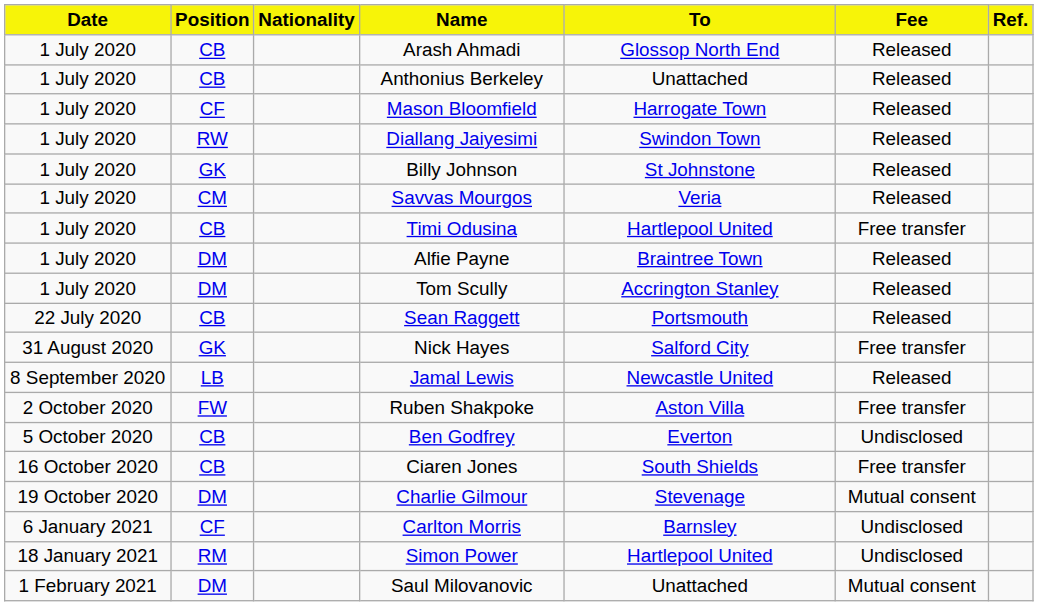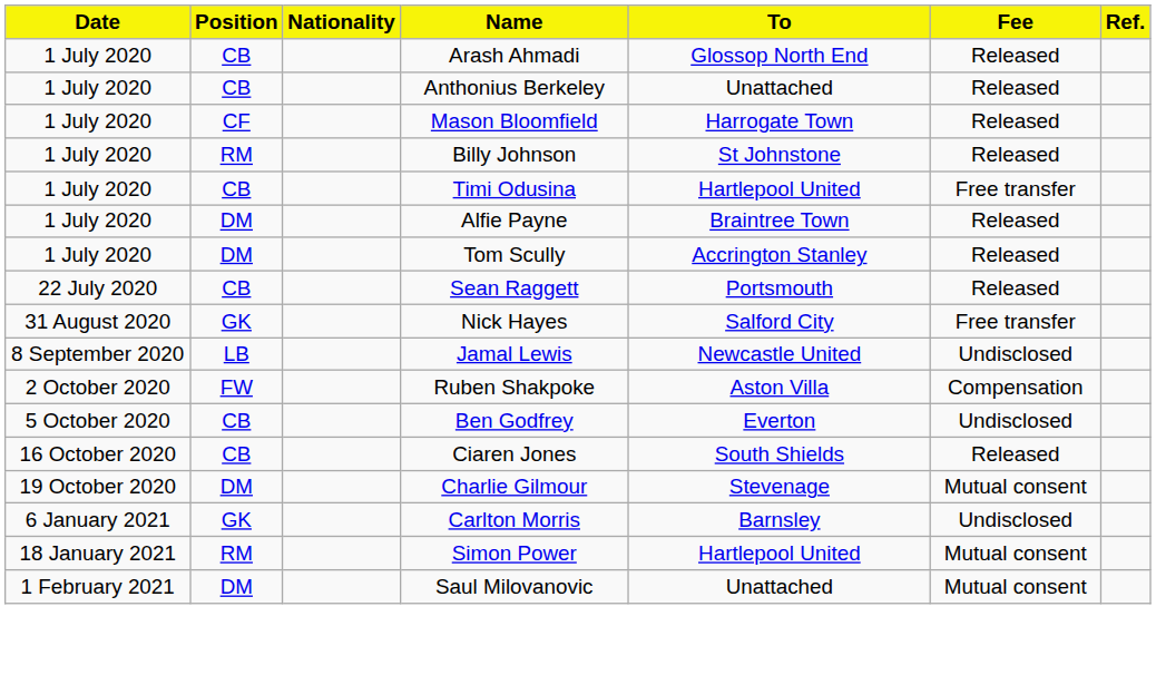 <table class="wikitable"  style="text-align:center; font-size:90%; ">
 <tr>
 <th style="background:#F7F408; color:#000000; width:120px;">Date</th>
 <th style="background:#F7F408; color:#000000; width:50px;">Position</th>
 <th style="background:#F7F408; color:#000000; width:50px;">Nationality</th>
 <th style="background:#F7F408; color:#000000; width:150px;">Name</th>
 <th style="background:#F7F408; color:#000000; width:200px;">To</th>
 <th style="background:#F7F408; color:#000000; width:110px;">Fee</th>
 <th style="background:#F7F408; color:#000000; width:25px;">Ref.</th>
 </tr>
 <tr>
 <td>1 July 2020</td>
 <td><a href='#'>CB</a></td>
 <td></td>
 <td>Arash Ahmadi</td>
 <td> <a href='#'>Glossop North End</a></td>
 <td>Released</td>
 <td></td>
 </tr>
 <tr>
 <td>1 July 2020</td>
 <td><a href='#'>CB</a></td>
 <td></td>
 <td>Anthonius Berkeley</td>
 <td> Unattached</td>
 <td>Released</td>
 <td></td>
 </tr>
 <tr>
 <td>1 July 2020</td>
 <td><a href='#'>CF</a></td>
 <td></td>
 <td><a href='#'>Mason Bloomfield</a></td>
 <td> <a href='#'>Harrogate Town</a></td>
 <td>Released</td>
 <td></td>
 </tr>
 <tr>
 <td>1 July 2020</td>
-<td><a href='#'>RW</a></td>
-<td></td>
-<td><a href='#'>Diallang Jaiyesimi</a></td>
-<td> <a href='#'>Swindon Town</a></td>
-<td>Released</td>
-<td></td>
-</tr>
-<tr>
-<td>1 July 2020</td>
-<td><a href='#'>GK</a></td>
+<td><a href='#'>RM</a></td>
 <td></td>
 <td>Billy Johnson</td>
 <td> <a href='#'>St Johnstone</a></td>
-<td>Released</td>
-<td></td>
-</tr>
-<tr>
-<td>1 July 2020</td>
-<td><a href='#'>CM</a></td>
-<td></td>
-<td><a href='#'>Savvas Mourgos</a></td>
-<td> <a href='#'>Veria</a></td>
 <td>Released</td>
 <td></td>
 </tr>
 <tr>
 <td>1 July 2020</td>
 <td><a href='#'>CB</a></td>
 <td></td>
 <td><a href='#'>Timi Odusina</a></td>
 <td> <a href='#'>Hartlepool United</a></td>
 <td>Free transfer</td>
 <td></td>
 </tr>
 <tr>
 <td>1 July 2020</td>
 <td><a href='#'>DM</a></td>
 <td></td>
 <td>Alfie Payne</td>
 <td> <a href='#'>Braintree Town</a></td>
 <td>Released</td>
 <td></td>
 </tr>
 <tr>
 <td>1 July 2020</td>
 <td><a href='#'>DM</a></td>
 <td></td>
 <td>Tom Scully</td>
 <td> <a href='#'>Accrington Stanley</a></td>
 <td>Released</td>
 <td></td>
 </tr>
 <tr>
 <td>22 July 2020</td>
 <td><a href='#'>CB</a></td>
 <td></td>
 <td><a href='#'>Sean Raggett</a></td>
 <td> <a href='#'>Portsmouth</a></td>
 <td>Released</td>
 <td></td>
 </tr>
 <tr>
 <td>31 August 2020</td>
 <td><a href='#'>GK</a></td>
 <td></td>
 <td>Nick Hayes</td>
 <td> <a href='#'>Salford City</a></td>
 <td>Free transfer</td>
 <td></td>
 </tr>
 <tr>
 <td>8 September 2020</td>
 <td><a href='#'>LB</a></td>
 <td></td>
 <td><a href='#'>Jamal Lewis</a></td>
 <td> <a href='#'>Newcastle United</a></td>
-<td>Released</td>
+<td>Undisclosed</td>
 <td></td>
 </tr>
 <tr>
 <td>2 October 2020</td>
 <td><a href='#'>FW</a></td>
 <td></td>
 <td>Ruben Shakpoke</td>
 <td> <a href='#'>Aston Villa</a></td>
-<td>Free transfer</td>
+<td>Compensation</td>
 <td></td>
 </tr>
 <tr>
 <td>5 October 2020</td>
 <td><a href='#'>CB</a></td>
 <td></td>
 <td><a href='#'>Ben Godfrey</a></td>
 <td> <a href='#'>Everton</a></td>
 <td>Undisclosed</td>
 <td></td>
 </tr>
 <tr>
 <td>16 October 2020</td>
 <td><a href='#'>CB</a></td>
 <td></td>
 <td>Ciaren Jones</td>
 <td> <a href='#'>South Shields</a></td>
-<td>Free transfer</td>
+<td>Released</td>
 <td></td>
 </tr>
 <tr>
 <td>19 October 2020</td>
 <td><a href='#'>DM</a></td>
 <td></td>
 <td><a href='#'>Charlie Gilmour</a></td>
 <td> <a href='#'>Stevenage</a></td>
 <td>Mutual consent</td>
 <td></td>
 </tr>
 <tr>
 <td>6 January 2021</td>
-<td><a href='#'>CF</a></td>
+<td><a href='#'>GK</a></td>
 <td></td>
 <td><a href='#'>Carlton Morris</a></td>
 <td> <a href='#'>Barnsley</a></td>
 <td>Undisclosed</td>
 <td></td>
 </tr>
 <tr>
 <td>18 January 2021</td>
 <td><a href='#'>RM</a></td>
 <td></td>
 <td><a href='#'>Simon Power</a></td>
 <td> <a href='#'>Hartlepool United</a></td>
-<td>Undisclosed</td>
+<td>Mutual consent</td>
 <td></td>
 </tr>
 <tr>
 <td>1 February 2021</td>
 <td><a href='#'>DM</a></td>
 <td></td>
 <td>Saul Milovanovic</td>
 <td> Unattached</td>
 <td>Mutual consent</td>
 <td></td>
 </tr>
 </table>
